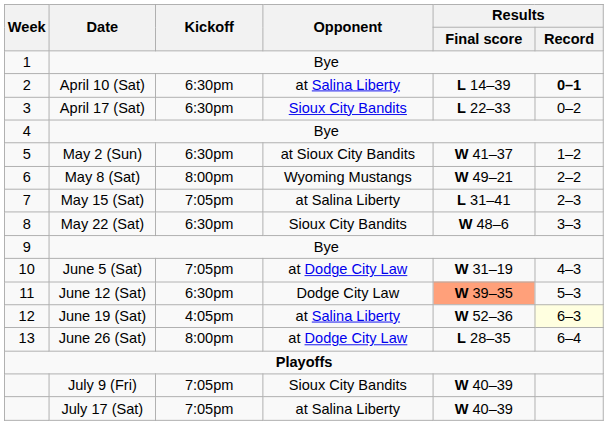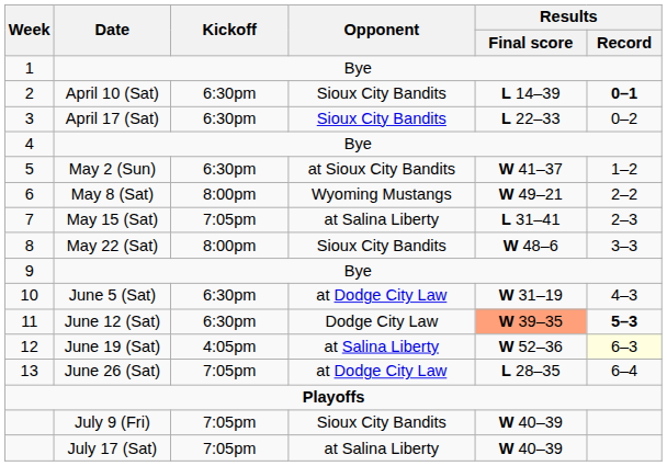 <table class="wikitable" style="text-align:center">
 <tr>
 <th rowspan="2" width="40">Week</th>
 <th rowspan="2" width="110">Date</th>
 <th rowspan="2" width="110">Kickoff</th>
 <th rowspan="2" width="180">Opponent</th>
 <th colspan="2" width="180">Results</th>
 </tr>
 <tr>
 <th>Final score</th>
 <th>Record</th>
 </tr>
 <tr>
 <td>1</td>
 <td colspan=5>Bye</td>
 </tr>
 <tr>
 <td>2</td>
 <td>April 10 (Sat)</td>
 <td>6:30pm</td>
-<td>at <a href='#'>Salina Liberty</a></td>
+<td>Sioux City Bandits</td>
 <td><strong>L</strong> 14–39</td>
 <td><strong>0–1</strong></td>
 </tr>
 <tr>
 <td>3</td>
 <td>April 17 (Sat)</td>
 <td>6:30pm</td>
 <td><a href='#'>Sioux City Bandits</a></td>
 <td><strong>L</strong> 22–33</td>
 <td>0–2</td>
 </tr>
 <tr>
 <td>4</td>
 <td colspan=5>Bye</td>
 </tr>
 <tr>
 <td>5</td>
 <td>May 2 (Sun)</td>
 <td>6:30pm</td>
 <td>at Sioux City Bandits</td>
 <td><strong>W</strong> 41–37</td>
 <td>1–2</td>
 </tr>
 <tr>
 <td>6</td>
 <td>May 8 (Sat)</td>
 <td>8:00pm</td>
 <td>Wyoming Mustangs</td>
 <td><strong>W</strong> 49–21</td>
 <td>2–2</td>
 </tr>
 <tr>
 <td>7</td>
 <td>May 15 (Sat)</td>
 <td>7:05pm</td>
 <td>at Salina Liberty</td>
 <td><strong>L</strong> 31–41</td>
 <td>2–3</td>
 </tr>
 <tr>
 <td>8</td>
 <td>May 22 (Sat)</td>
-<td>6:30pm</td>
+<td>8:00pm</td>
 <td>Sioux City Bandits</td>
 <td><strong>W</strong> 48–6</td>
 <td>3–3</td>
 </tr>
 <tr>
 <td>9</td>
 <td colspan=5>Bye</td>
 </tr>
 <tr>
 <td>10</td>
 <td>June 5 (Sat)</td>
-<td>7:05pm</td>
+<td>6:30pm</td>
 <td>at <a href='#'>Dodge City Law</a></td>
 <td><strong>W</strong> 31–19</td>
 <td>4–3</td>
 </tr>
 <tr>
 <td>11</td>
 <td>June 12 (Sat)</td>
 <td>6:30pm</td>
 <td>Dodge City Law</td>
 <td style="background: lightsalmon;"><strong>W</strong> 39–35</td>
-<td>5–3</td>
+<td><strong>5–3</strong></td>
 </tr>
 <tr>
 <td>12</td>
 <td>June 19 (Sat)</td>
 <td>4:05pm</td>
 <td>at <a href='#'>Salina Liberty</a></td>
 <td><strong>W</strong> 52–36</td>
 <td style="background: lightyellow;">6–3</td>
 </tr>
 <tr>
 <td>13</td>
 <td>June 26 (Sat)</td>
-<td>8:00pm</td>
+<td>7:05pm</td>
 <td>at <a href='#'>Dodge City Law</a></td>
 <td><strong>L</strong> 28–35</td>
 <td>6–4</td>
 </tr>
 <tr>
 <td colspan="6"><strong>Playoffs</strong></td>
 </tr>
 <tr>
 <td></td>
 <td>July 9 (Fri)</td>
 <td>7:05pm</td>
 <td>Sioux City Bandits</td>
 <td><strong>W</strong> 40–39</td>
 <td></td>
 </tr>
 <tr>
 <td></td>
 <td>July 17 (Sat)</td>
 <td>7:05pm</td>
 <td>at Salina Liberty</td>
 <td><strong>W</strong> 40–39</td>
 <td></td>
 </tr>
 </table>
